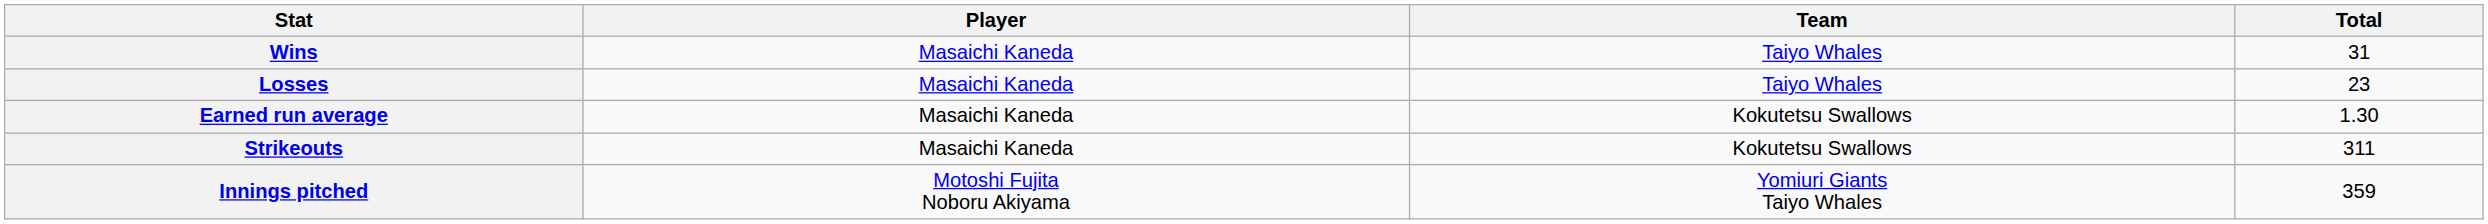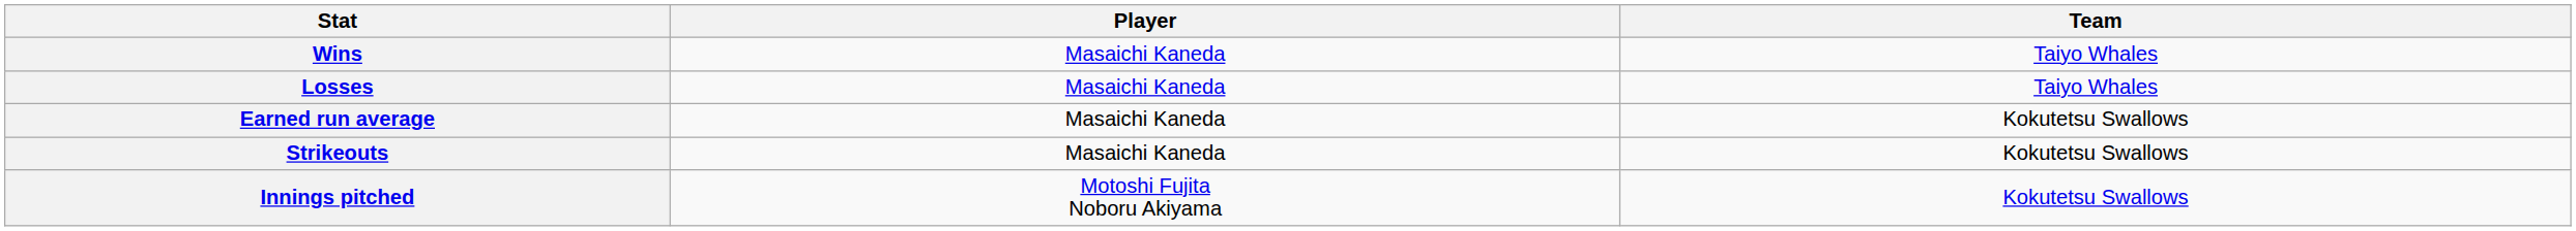 <table class="wikitable" style="text-align:center;">
 <tr>
 <th scope="col" width="7%">Stat</th>
 <th scope="col" width="10%">Player</th>
 <th scope="col" width="10%">Team</th>
-<th scope="col" width="3%">Total</th>
 </tr>
 <tr>
 <th scope="row" style="text-align:center;"><a href='#'>Wins</a></th>
 <td><a href='#'>Masaichi Kaneda</a></td>
 <td><a href='#'>Taiyo Whales</a></td>
-<td>31</td>
 </tr>
 <tr>
 <th scope="row" style="text-align:center;"><a href='#'>Losses</a></th>
 <td><a href='#'>Masaichi Kaneda</a></td>
 <td><a href='#'>Taiyo Whales</a></td>
-<td>23</td>
 </tr>
 <tr>
 <th scope="row" style="text-align:center;"><a href='#'>Earned run average</a></th>
 <td>Masaichi Kaneda</td>
 <td>Kokutetsu Swallows</td>
-<td>1.30</td>
 </tr>
 <tr>
 <th scope="row" style="text-align:center;"><a href='#'>Strikeouts</a></th>
 <td>Masaichi Kaneda</td>
 <td>Kokutetsu Swallows</td>
-<td>311</td>
 </tr>
 <tr>
 <th scope="row" style="text-align:center;"><a href='#'>Innings pitched</a></th>
 <td><a href='#'>Motoshi Fujita</a><br>Noboru Akiyama</td>
-<td><a href='#'>Yomiuri Giants</a><br>Taiyo Whales</td>
-<td>359</td>
+<td><a href='#'>Kokutetsu Swallows</a></td>
 </tr>
 </table>
